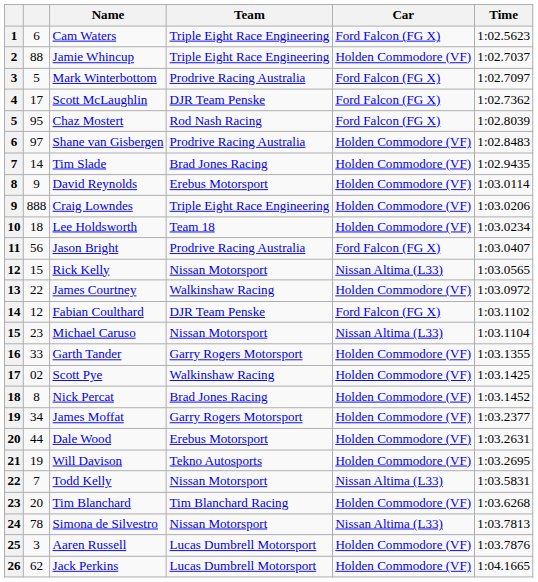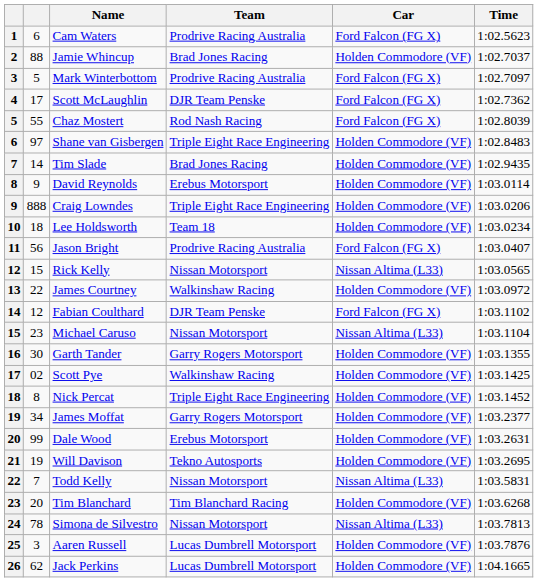 <table class="wikitable" style="font-size: 87%">
 <tr>
 <th></th>
 <th></th>
 <th>Name</th>
 <th>Team</th>
 <th>Car</th>
 <th>Time</th>
 </tr>
 <tr>
 <th>1</th>
 <td align="center">6</td>
 <td> <a href='#'>Cam Waters</a></td>
-<td><a href='#'>Triple Eight Race Engineering</a></td>
+<td><a href='#'>Prodrive Racing Australia</a></td>
 <td><a href='#'>Ford Falcon (FG X)</a></td>
 <td>1:02.5623</td>
 </tr>
 <tr>
 <th>2</th>
 <td align="center">88</td>
 <td> <a href='#'>Jamie Whincup</a></td>
-<td><a href='#'>Triple Eight Race Engineering</a></td>
+<td><a href='#'>Brad Jones Racing</a></td>
 <td><a href='#'>Holden Commodore (VF)</a></td>
 <td>1:02.7037</td>
 </tr>
 <tr>
 <th>3</th>
 <td align="center">5</td>
 <td> <a href='#'>Mark Winterbottom</a></td>
 <td><a href='#'>Prodrive Racing Australia</a></td>
 <td><a href='#'>Ford Falcon (FG X)</a></td>
 <td>1:02.7097</td>
 </tr>
 <tr>
 <th>4</th>
 <td align="center">17</td>
 <td> <a href='#'>Scott McLaughlin</a></td>
 <td><a href='#'>DJR Team Penske</a></td>
 <td><a href='#'>Ford Falcon (FG X)</a></td>
 <td>1:02.7362</td>
 </tr>
 <tr>
 <th>5</th>
-<td align="center">95</td>
+<td align="center">55</td>
 <td> <a href='#'>Chaz Mostert</a></td>
 <td><a href='#'>Rod Nash Racing</a></td>
 <td><a href='#'>Ford Falcon (FG X)</a></td>
 <td>1:02.8039</td>
 </tr>
 <tr>
 <th>6</th>
 <td align="center">97</td>
 <td> <a href='#'>Shane van Gisbergen</a></td>
-<td><a href='#'>Prodrive Racing Australia</a></td>
+<td><a href='#'>Triple Eight Race Engineering</a></td>
 <td><a href='#'>Holden Commodore (VF)</a></td>
 <td>1:02.8483</td>
 </tr>
 <tr>
 <th>7</th>
 <td align="center">14</td>
 <td> <a href='#'>Tim Slade</a></td>
 <td><a href='#'>Brad Jones Racing</a></td>
 <td><a href='#'>Holden Commodore (VF)</a></td>
 <td>1:02.9435</td>
 </tr>
 <tr>
 <th>8</th>
 <td align="center">9</td>
 <td> <a href='#'>David Reynolds</a></td>
 <td><a href='#'>Erebus Motorsport</a></td>
 <td><a href='#'>Holden Commodore (VF)</a></td>
 <td>1:03.0114</td>
 </tr>
 <tr>
 <th>9</th>
 <td align="center">888</td>
 <td> <a href='#'>Craig Lowndes</a></td>
 <td><a href='#'>Triple Eight Race Engineering</a></td>
 <td><a href='#'>Holden Commodore (VF)</a></td>
 <td>1:03.0206</td>
 </tr>
 <tr>
 <th>10</th>
 <td align="center">18</td>
 <td> <a href='#'>Lee Holdsworth</a></td>
 <td><a href='#'>Team 18</a></td>
 <td><a href='#'>Holden Commodore (VF)</a></td>
 <td>1:03.0234</td>
 </tr>
 <tr>
 <th>11</th>
 <td align="center">56</td>
 <td> <a href='#'>Jason Bright</a></td>
 <td><a href='#'>Prodrive Racing Australia</a></td>
 <td><a href='#'>Ford Falcon (FG X)</a></td>
 <td>1:03.0407</td>
 </tr>
 <tr>
 <th>12</th>
 <td align="center">15</td>
 <td> <a href='#'>Rick Kelly</a></td>
 <td><a href='#'>Nissan Motorsport</a></td>
 <td><a href='#'>Nissan Altima (L33)</a></td>
 <td>1:03.0565</td>
 </tr>
 <tr>
 <th>13</th>
 <td align="center">22</td>
 <td> <a href='#'>James Courtney</a></td>
 <td><a href='#'>Walkinshaw Racing</a></td>
 <td><a href='#'>Holden Commodore (VF)</a></td>
 <td>1:03.0972</td>
 </tr>
 <tr>
 <th>14</th>
 <td align="center">12</td>
 <td> <a href='#'>Fabian Coulthard</a></td>
 <td><a href='#'>DJR Team Penske</a></td>
 <td><a href='#'>Ford Falcon (FG X)</a></td>
 <td>1:03.1102</td>
 </tr>
 <tr>
 <th>15</th>
 <td align="center">23</td>
 <td> <a href='#'>Michael Caruso</a></td>
 <td><a href='#'>Nissan Motorsport</a></td>
 <td><a href='#'>Nissan Altima (L33)</a></td>
 <td>1:03.1104</td>
 </tr>
 <tr>
 <th>16</th>
-<td align="center">33</td>
+<td align="center">30</td>
 <td> <a href='#'>Garth Tander</a></td>
 <td><a href='#'>Garry Rogers Motorsport</a></td>
 <td><a href='#'>Holden Commodore (VF)</a></td>
 <td>1:03.1355</td>
 </tr>
 <tr>
 <th>17</th>
 <td align="center">02</td>
 <td> <a href='#'>Scott Pye</a></td>
 <td><a href='#'>Walkinshaw Racing</a></td>
 <td><a href='#'>Holden Commodore (VF)</a></td>
 <td>1:03.1425</td>
 </tr>
 <tr>
 <th>18</th>
 <td align="center">8</td>
 <td> <a href='#'>Nick Percat</a></td>
-<td><a href='#'>Brad Jones Racing</a></td>
+<td><a href='#'>Triple Eight Race Engineering</a></td>
 <td><a href='#'>Holden Commodore (VF)</a></td>
 <td>1:03.1452</td>
 </tr>
 <tr>
 <th>19</th>
 <td align="center">34</td>
 <td> <a href='#'>James Moffat</a></td>
 <td><a href='#'>Garry Rogers Motorsport</a></td>
 <td><a href='#'>Holden Commodore (VF)</a></td>
 <td>1:03.2377</td>
 </tr>
 <tr>
 <th>20</th>
-<td align="center">44</td>
+<td align="center">99</td>
 <td> <a href='#'>Dale Wood</a></td>
 <td><a href='#'>Erebus Motorsport</a></td>
 <td><a href='#'>Holden Commodore (VF)</a></td>
 <td>1:03.2631</td>
 </tr>
 <tr>
 <th>21</th>
 <td align="center">19</td>
 <td> <a href='#'>Will Davison</a></td>
 <td><a href='#'>Tekno Autosports</a></td>
 <td><a href='#'>Holden Commodore (VF)</a></td>
 <td>1:03.2695</td>
 </tr>
 <tr>
 <th>22</th>
 <td align="center">7</td>
 <td> <a href='#'>Todd Kelly</a></td>
 <td><a href='#'>Nissan Motorsport</a></td>
 <td><a href='#'>Nissan Altima (L33)</a></td>
 <td>1:03.5831</td>
 </tr>
 <tr>
 <th>23</th>
 <td align="center">20</td>
 <td> <a href='#'>Tim Blanchard</a></td>
 <td><a href='#'>Tim Blanchard Racing</a></td>
 <td><a href='#'>Holden Commodore (VF)</a></td>
 <td>1:03.6268</td>
 </tr>
 <tr>
 <th>24</th>
 <td align="center">78</td>
 <td> <a href='#'>Simona de Silvestro</a></td>
 <td><a href='#'>Nissan Motorsport</a></td>
 <td><a href='#'>Nissan Altima (L33)</a></td>
 <td>1:03.7813</td>
 </tr>
 <tr>
 <th>25</th>
 <td align="center">3</td>
 <td> <a href='#'>Aaren Russell</a></td>
 <td><a href='#'>Lucas Dumbrell Motorsport</a></td>
 <td><a href='#'>Holden Commodore (VF)</a></td>
 <td>1:03.7876</td>
 </tr>
 <tr>
 <th>26</th>
 <td align="center">62</td>
 <td> <a href='#'>Jack Perkins</a></td>
 <td><a href='#'>Lucas Dumbrell Motorsport</a></td>
 <td><a href='#'>Holden Commodore (VF)</a></td>
 <td>1:04.1665</td>
 </tr>
 </table>
